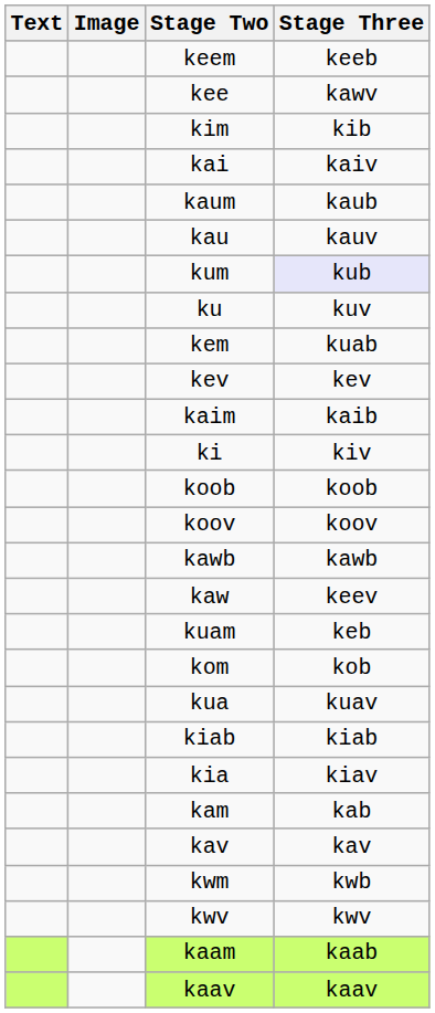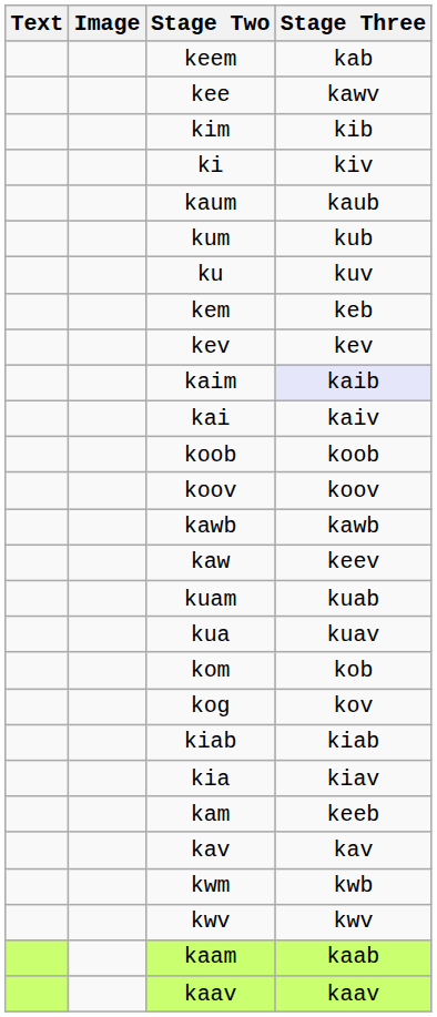 <table class=wikitable>
 <tr>
 <th>Text</th>
 <th>Image</th>
 <th>Stage Two</th>
 <th>Stage Three</th>
 </tr>
 <tr align="center">
 <td></td>
 <td></td>
 <td>keem</td>
-<td>keeb</td>
+<td>kab</td>
 </tr>
 <tr align="center">
 <td></td>
 <td></td>
 <td>kee</td>
 <td>kawv</td>
 </tr>
 <tr align="center">
 <td></td>
 <td></td>
 <td>kim</td>
 <td>kib</td>
 </tr>
 <tr align="center">
 <td></td>
 <td></td>
-<td>kai</td>
-<td>kaiv</td>
+<td>ki</td>
+<td>kiv</td>
 </tr>
 <tr align="center">
 <td></td>
 <td></td>
 <td>kaum</td>
 <td>kaub</td>
 </tr>
 <tr align="center">
 <td></td>
 <td></td>
-<td>kau</td>
-<td>kauv</td>
-</tr>
-<tr align="center">
-<td></td>
-<td></td>
 <td>kum</td>
-<td style="background: lavender;">kub</td>
+<td>kub</td>
 </tr>
 <tr align="center">
 <td></td>
 <td></td>
 <td>ku</td>
 <td>kuv</td>
 </tr>
 <tr align="center">
 <td></td>
 <td></td>
 <td>kem</td>
-<td>kuab</td>
+<td>keb</td>
 </tr>
 <tr align="center">
 <td></td>
 <td></td>
 <td>kev</td>
 <td>kev</td>
 </tr>
 <tr align="center">
 <td></td>
 <td></td>
 <td>kaim</td>
-<td>kaib</td>
+<td style="background: lavender;">kaib</td>
 </tr>
 <tr align="center">
 <td></td>
 <td></td>
-<td>ki</td>
-<td>kiv</td>
+<td>kai</td>
+<td>kaiv</td>
 </tr>
 <tr align="center">
 <td></td>
 <td></td>
 <td>koob</td>
 <td>koob</td>
 </tr>
 <tr align="center">
 <td></td>
 <td></td>
 <td>koov</td>
 <td>koov</td>
 </tr>
 <tr align="center">
 <td></td>
 <td></td>
 <td>kawb</td>
 <td>kawb</td>
 </tr>
 <tr align="center">
 <td></td>
 <td></td>
 <td>kaw</td>
 <td>keev</td>
 </tr>
 <tr align="center">
 <td></td>
 <td></td>
 <td>kuam</td>
-<td>keb</td>
+<td>kuab</td>
+</tr>
+<tr align="center">
+<td></td>
+<td></td>
+<td>kua</td>
+<td>kuav</td>
 </tr>
 <tr align="center">
 <td></td>
 <td></td>
 <td>kom</td>
 <td>kob</td>
 </tr>
 <tr align="center">
 <td></td>
 <td></td>
-<td>kua</td>
-<td>kuav</td>
+<td>kog</td>
+<td>kov</td>
 </tr>
 <tr align="center">
 <td></td>
 <td></td>
 <td>kiab</td>
 <td>kiab</td>
 </tr>
 <tr align="center">
 <td></td>
 <td></td>
 <td>kia</td>
 <td>kiav</td>
 </tr>
 <tr align="center">
 <td></td>
 <td></td>
 <td>kam</td>
-<td>kab</td>
+<td>keeb</td>
 </tr>
 <tr align="center">
 <td></td>
 <td></td>
 <td>kav</td>
 <td>kav</td>
 </tr>
 <tr align="center">
 <td></td>
 <td></td>
 <td>kwm</td>
 <td>kwb</td>
 </tr>
 <tr align="center">
 <td></td>
 <td></td>
 <td>kwv</td>
 <td>kwv</td>
 </tr>
 <tr align="center">
 <td style="background:#CAFF70;"></td>
 <td></td>
 <td style="background:#CAFF70;">kaam</td>
 <td style="background:#CAFF70;">kaab</td>
 </tr>
 <tr align="center">
 <td style="background:#CAFF70;"></td>
 <td></td>
 <td style="background:#CAFF70;">kaav</td>
 <td style="background:#CAFF70;">kaav</td>
 </tr>
 </table>
